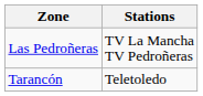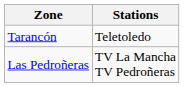 <table class="wikitable">
 <tr>
 <th>Zone</th>
 <th>Stations</th>
 </tr>
 <tr>
+<td><a href='#'>Tarancón</a></td>
+<td>Teletoledo</td>
+</tr>
+<tr>
 <td><a href='#'>Las Pedroñeras</a></td>
 <td>TV La Mancha<br>TV Pedroñeras</td>
 </tr>
-<tr>
-<td><a href='#'>Tarancón</a></td>
-<td>Teletoledo</td>
-</tr>
 </table>
